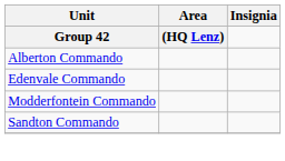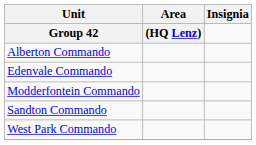 <table class="wikitable">
 <tr>
 <th>Unit</th>
 <th>Area</th>
 <th>Insignia</th>
 </tr>
 <tr>
 <th>Group 42</th>
 <th>(HQ <a href='#'>Lenz</a>)</th>
 </tr>
 <tr>
 <td><a href='#'>Alberton Commando</a></td>
 <td></td>
 <td></td>
 </tr>
 <tr>
 <td><a href='#'>Edenvale Commando</a></td>
 <td></td>
 <td></td>
 </tr>
 <tr>
 <td><a href='#'>Modderfontein Commando</a></td>
 <td></td>
 <td></td>
 </tr>
 <tr>
 <td><a href='#'>Sandton Commando</a></td>
 <td></td>
 <td></td>
 </tr>
 <tr>
+<td><a href='#'>West Park Commando</a></td>
+<td></td>
+<td></td>
+</tr>
+<tr>
 </tr>
 </table>
